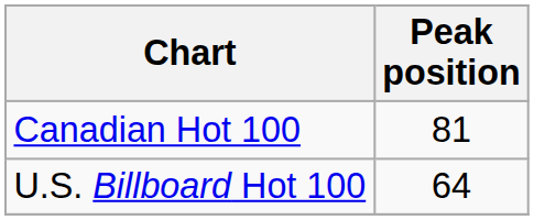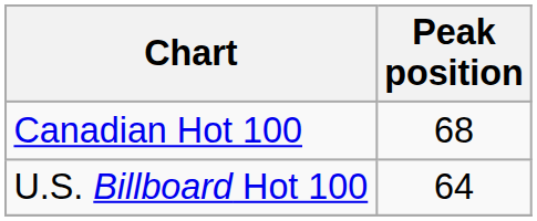 <table class="wikitable">
 <tr>
 <th align="left">Chart</th>
 <th align="left">Peak<br>position</th>
 </tr>
 <tr>
 <td align="left"><a href='#'>Canadian Hot 100</a></td>
-<td align="center">81</td>
+<td align="center">68</td>
 </tr>
 <tr>
 <td align="left">U.S. <a href='#'><em>Billboard</em> Hot 100</a></td>
 <td align="center">64</td>
 </tr>
 <tr>
 </tr>
 </table>
